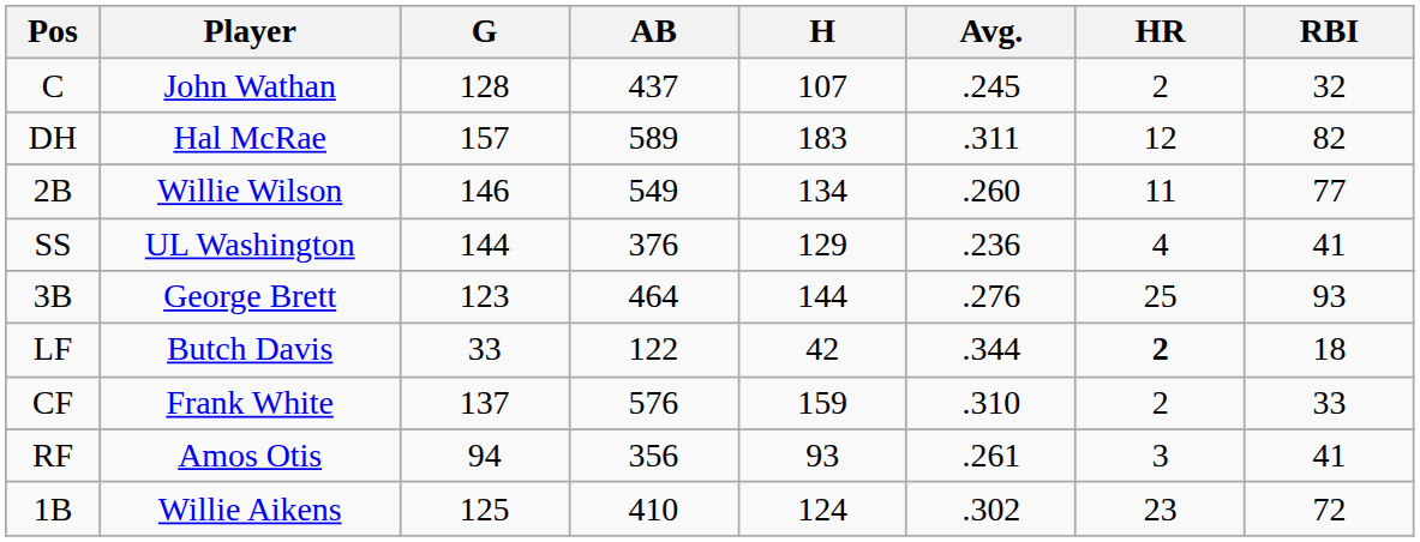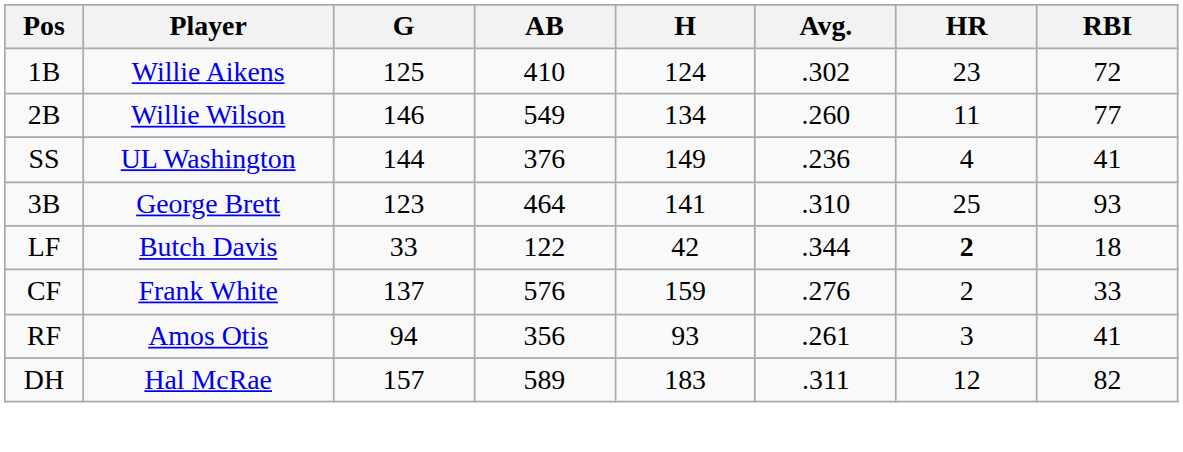 <table class="wikitable sortable">
 <tr>
 <th bgcolor="#DDDDFF" width="5%">Pos</th>
 <th bgcolor="#DDDDFF" width="16%">Player</th>
 <th bgcolor="#DDDDFF" width="9%">G</th>
 <th bgcolor="#DDDDFF" width="9%">AB</th>
 <th bgcolor="#DDDDFF" width="9%">H</th>
 <th bgcolor="#DDDDFF" width="9%">Avg.</th>
 <th bgcolor="#DDDDFF" width="9%">HR</th>
 <th bgcolor="#DDDDFF" width="9%">RBI</th>
 </tr>
-<tr align="center">
-<td>C</td>
-<td><a href='#'>John Wathan</a></td>
-<td>128</td>
-<td>437</td>
-<td>107</td>
-<td>.245</td>
-<td>2</td>
-<td>32</td>
-</tr>
 <tr align=center>
-<td>DH</td>
-<td><a href='#'>Hal McRae</a></td>
-<td>157</td>
-<td>589</td>
-<td>183</td>
-<td>.311</td>
-<td>12</td>
-<td>82</td>
+<td>1B</td>
+<td><a href='#'>Willie Aikens</a></td>
+<td>125</td>
+<td>410</td>
+<td>124</td>
+<td>.302</td>
+<td>23</td>
+<td>72</td>
 </tr>
 <tr align=center>
 <td>2B</td>
 <td><a href='#'>Willie Wilson</a></td>
 <td>146</td>
 <td>549</td>
 <td>134</td>
 <td>.260</td>
 <td>11</td>
 <td>77</td>
 </tr>
 <tr align=center>
 <td>SS</td>
 <td><a href='#'>UL Washington</a></td>
 <td>144</td>
 <td>376</td>
-<td>129</td>
+<td>149</td>
 <td>.236</td>
 <td>4</td>
 <td>41</td>
 </tr>
 <tr align=center>
 <td>3B</td>
 <td><a href='#'>George Brett</a></td>
 <td>123</td>
 <td>464</td>
-<td>144</td>
-<td>.276</td>
+<td>141</td>
+<td>.310</td>
 <td>25</td>
 <td>93</td>
 </tr>
 <tr align="center">
 <td>LF</td>
 <td><a href='#'>Butch Davis</a></td>
 <td>33</td>
 <td>122</td>
 <td>42</td>
 <td>.344</td>
 <td><strong>2</strong></td>
 <td>18</td>
 </tr>
 <tr align="center">
 <td>CF</td>
 <td><a href='#'>Frank White</a></td>
 <td>137</td>
 <td>576</td>
 <td>159</td>
-<td>.310</td>
+<td>.276</td>
 <td>2</td>
 <td>33</td>
 </tr>
 <tr align=center>
 <td>RF</td>
 <td><a href='#'>Amos Otis</a></td>
 <td>94</td>
 <td>356</td>
 <td>93</td>
 <td>.261</td>
 <td>3</td>
 <td>41</td>
 </tr>
 <tr align=center>
-<td>1B</td>
-<td><a href='#'>Willie Aikens</a></td>
-<td>125</td>
-<td>410</td>
-<td>124</td>
-<td>.302</td>
-<td>23</td>
-<td>72</td>
+<td>DH</td>
+<td><a href='#'>Hal McRae</a></td>
+<td>157</td>
+<td>589</td>
+<td>183</td>
+<td>.311</td>
+<td>12</td>
+<td>82</td>
 </tr>
 </table>
